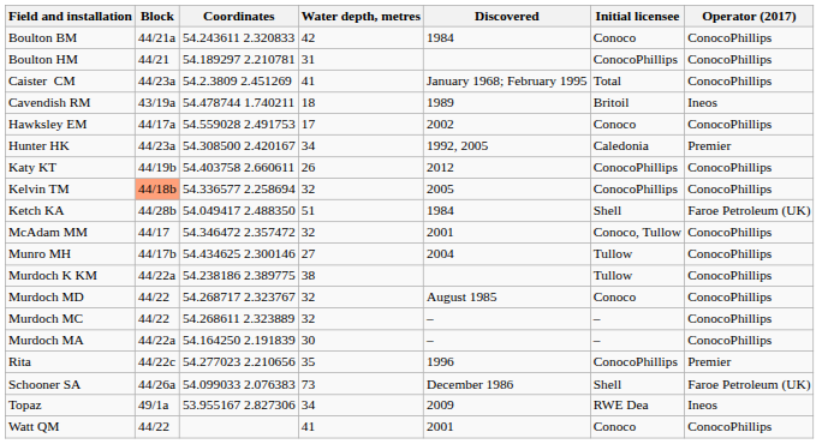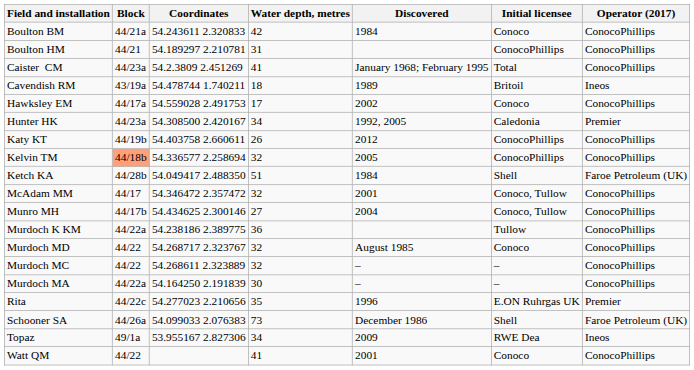 <table class="wikitable">
 <tr>
 <th>Field and installation</th>
 <th>Block</th>
 <th>Coordinates</th>
 <th>Water depth, metres</th>
 <th>Discovered</th>
 <th>Initial licensee</th>
 <th>Operator (2017)</th>
 </tr>
 <tr>
 <td>Boulton BM</td>
 <td>44/21a</td>
 <td>54.243611 2.320833</td>
 <td>42</td>
 <td>1984</td>
 <td>Conoco</td>
 <td>ConocoPhillips</td>
 </tr>
 <tr>
 <td>Boulton HM</td>
 <td>44/21</td>
 <td>54.189297 2.210781</td>
 <td>31</td>
 <td></td>
 <td>ConocoPhillips</td>
 <td>ConocoPhillips</td>
 </tr>
 <tr>
 <td>Caister  CM</td>
 <td>44/23a</td>
 <td>54.2.3809 2.451269</td>
 <td>41</td>
 <td>January 1968; February 1995</td>
 <td>Total</td>
 <td>ConocoPhillips</td>
 </tr>
 <tr>
 <td>Cavendish RM</td>
 <td>43/19a</td>
 <td>54.478744 1.740211</td>
 <td>18</td>
 <td>1989</td>
 <td>Britoil</td>
 <td>Ineos</td>
 </tr>
 <tr>
 <td>Hawksley EM</td>
 <td>44/17a</td>
 <td>54.559028 2.491753</td>
 <td>17</td>
 <td>2002</td>
 <td>Conoco</td>
 <td>ConocoPhillips</td>
 </tr>
 <tr>
 <td>Hunter HK</td>
 <td>44/23a</td>
 <td>54.308500 2.420167</td>
 <td>34</td>
 <td>1992, 2005</td>
 <td>Caledonia</td>
 <td>Premier</td>
 </tr>
 <tr>
 <td>Katy KT</td>
 <td>44/19b</td>
 <td>54.403758 2.660611</td>
 <td>26</td>
 <td>2012</td>
 <td>ConocoPhillips</td>
 <td>ConocoPhillips</td>
 </tr>
 <tr>
 <td>Kelvin TM</td>
 <td style="background: lightsalmon;">44/18b</td>
 <td>54.336577 2.258694</td>
 <td>32</td>
 <td>2005</td>
 <td>ConocoPhillips</td>
 <td>ConocoPhillips</td>
 </tr>
 <tr>
 <td>Ketch KA</td>
 <td>44/28b</td>
 <td>54.049417 2.488350</td>
 <td>51</td>
 <td>1984</td>
 <td>Shell</td>
 <td>Faroe Petroleum (UK)</td>
 </tr>
 <tr>
 <td>McAdam MM</td>
 <td>44/17</td>
 <td>54.346472 2.357472</td>
 <td>32</td>
 <td>2001</td>
 <td>Conoco, Tullow</td>
 <td>ConocoPhillips</td>
 </tr>
 <tr>
 <td>Munro MH</td>
 <td>44/17b</td>
 <td>54.434625 2.300146</td>
 <td>27</td>
 <td>2004</td>
-<td>Tullow</td>
+<td>Conoco, Tullow</td>
 <td>ConocoPhillips</td>
 </tr>
 <tr>
 <td>Murdoch K KM</td>
 <td>44/22a</td>
 <td>54.238186 2.389775</td>
-<td>38</td>
+<td>36</td>
 <td></td>
 <td>Tullow</td>
 <td>ConocoPhillips</td>
 </tr>
 <tr>
 <td>Murdoch MD</td>
 <td>44/22</td>
 <td>54.268717 2.323767</td>
 <td>32</td>
 <td>August 1985</td>
 <td>Conoco</td>
 <td>ConocoPhillips</td>
 </tr>
 <tr>
 <td>Murdoch MC</td>
 <td>44/22</td>
 <td>54.268611 2.323889</td>
 <td>32</td>
 <td>–</td>
 <td>–</td>
 <td>ConocoPhillips</td>
 </tr>
 <tr>
 <td>Murdoch MA</td>
 <td>44/22a</td>
 <td>54.164250 2.191839</td>
 <td>30</td>
 <td>–</td>
 <td>–</td>
 <td>ConocoPhillips</td>
 </tr>
 <tr>
 <td>Rita</td>
 <td>44/22c</td>
 <td>54.277023 2.210656</td>
 <td>35</td>
 <td>1996</td>
-<td>ConocoPhillips</td>
+<td>E.ON Ruhrgas UK</td>
 <td>Premier</td>
 </tr>
 <tr>
 <td>Schooner SA</td>
 <td>44/26a</td>
 <td>54.099033 2.076383</td>
 <td>73</td>
 <td>December 1986</td>
 <td>Shell</td>
 <td>Faroe Petroleum (UK)</td>
 </tr>
 <tr>
 <td>Topaz</td>
 <td>49/1a</td>
 <td>53.955167 2.827306</td>
 <td>34</td>
 <td>2009</td>
 <td>RWE Dea</td>
 <td>Ineos</td>
 </tr>
 <tr>
 <td>Watt QM</td>
 <td>44/22</td>
 <td></td>
 <td>41</td>
 <td>2001</td>
 <td>Conoco</td>
 <td>ConocoPhillips</td>
 </tr>
 </table>
